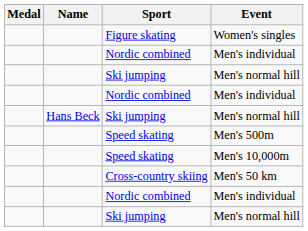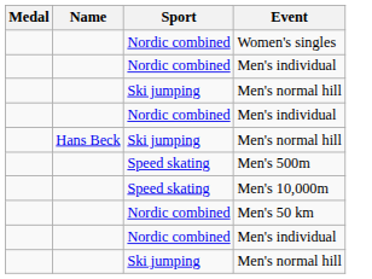 <table class="wikitable sortable" style="font-size:90%">
 <tr>
 <th>Medal</th>
 <th>Name</th>
 <th>Sport</th>
 <th>Event</th>
 </tr>
 <tr>
 <td></td>
 <td></td>
-<td><a href='#'>Figure skating</a></td>
+<td><a href='#'>Nordic combined</a></td>
 <td>Women's singles</td>
 </tr>
 <tr>
 <td></td>
 <td></td>
 <td><a href='#'>Nordic combined</a></td>
 <td>Men's individual</td>
 </tr>
 <tr>
 <td></td>
 <td></td>
 <td><a href='#'>Ski jumping</a></td>
 <td>Men's normal hill</td>
 </tr>
 <tr>
 <td></td>
 <td></td>
 <td><a href='#'>Nordic combined</a></td>
 <td>Men's individual</td>
 </tr>
 <tr>
 <td></td>
 <td><a href='#'>Hans Beck</a></td>
 <td><a href='#'>Ski jumping</a></td>
 <td>Men's normal hill</td>
 </tr>
 <tr>
 <td></td>
 <td></td>
 <td><a href='#'>Speed skating</a></td>
 <td>Men's 500m</td>
 </tr>
 <tr>
 <td></td>
 <td></td>
 <td><a href='#'>Speed skating</a></td>
 <td>Men's 10,000m</td>
 </tr>
 <tr>
 <td></td>
 <td></td>
-<td><a href='#'>Cross-country skiing</a></td>
+<td><a href='#'>Nordic combined</a></td>
 <td>Men's 50 km</td>
 </tr>
 <tr>
 <td></td>
 <td></td>
 <td><a href='#'>Nordic combined</a></td>
 <td>Men's individual</td>
 </tr>
 <tr>
 <td></td>
 <td></td>
 <td><a href='#'>Ski jumping</a></td>
 <td>Men's normal hill</td>
 </tr>
 </table>
